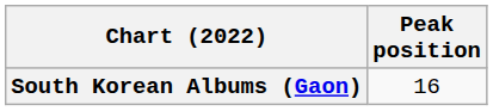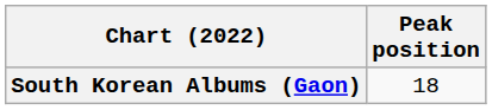 <table class="wikitable plainrowheaders" style="text-align:center">
 <tr>
 <th scope="col">Chart (2022)</th>
 <th scope="col">Peak<br>position</th>
 </tr>
 <tr>
 <th scope="row">South Korean Albums (<a href='#'>Gaon</a>)</th>
-<td>16</td>
+<td>18</td>
 </tr>
 </table>
